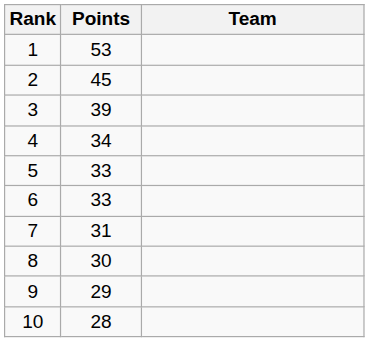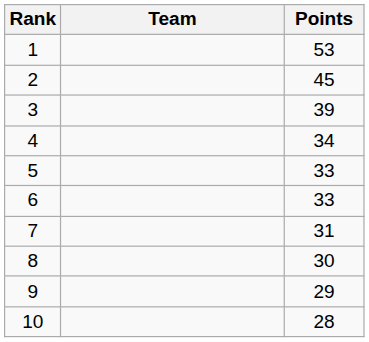 <table class="wikitable" style="text-align:center;">
 <tr>
 <th width=40>Rank</th>
+<th width=180>Team</th>
 <th width=60>Points</th>
-<th width=180>Team</th>
 </tr>
 <tr>
 <td>1</td>
+<td align=left></td>
 <td>53</td>
-<td align=left></td>
 </tr>
 <tr>
 <td>2</td>
+<td align=left></td>
 <td>45</td>
-<td align=left></td>
 </tr>
 <tr>
 <td>3</td>
+<td align=left></td>
 <td>39</td>
-<td align=left></td>
 </tr>
 <tr>
 <td>4</td>
+<td align=left></td>
 <td>34</td>
-<td align=left></td>
 </tr>
 <tr>
 <td>5</td>
+<td align=left></td>
 <td>33</td>
-<td align=left></td>
 </tr>
 <tr>
 <td>6</td>
+<td align=left></td>
 <td>33</td>
-<td align=left></td>
 </tr>
 <tr>
 <td>7</td>
+<td align=left></td>
 <td>31</td>
-<td align=left></td>
 </tr>
 <tr>
 <td>8</td>
+<td align=left></td>
 <td>30</td>
-<td align=left></td>
 </tr>
 <tr>
 <td>9</td>
+<td align=left></td>
 <td>29</td>
-<td align=left></td>
 </tr>
 <tr>
 <td>10</td>
+<td align=left></td>
 <td>28</td>
-<td align=left></td>
 </tr>
 </table>
